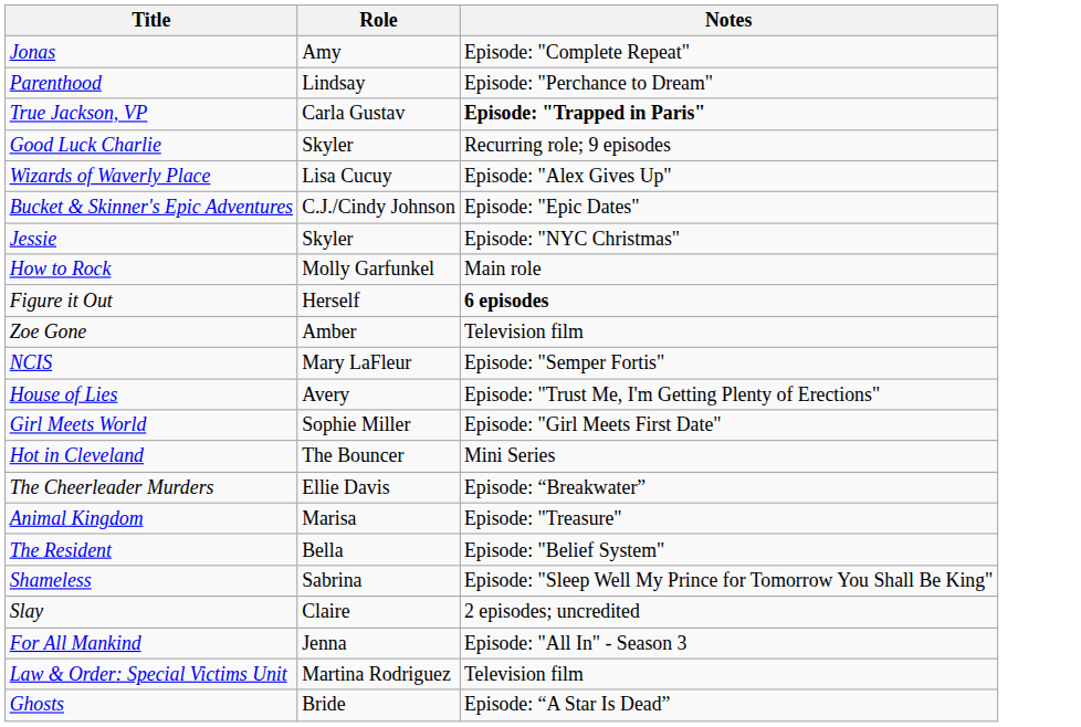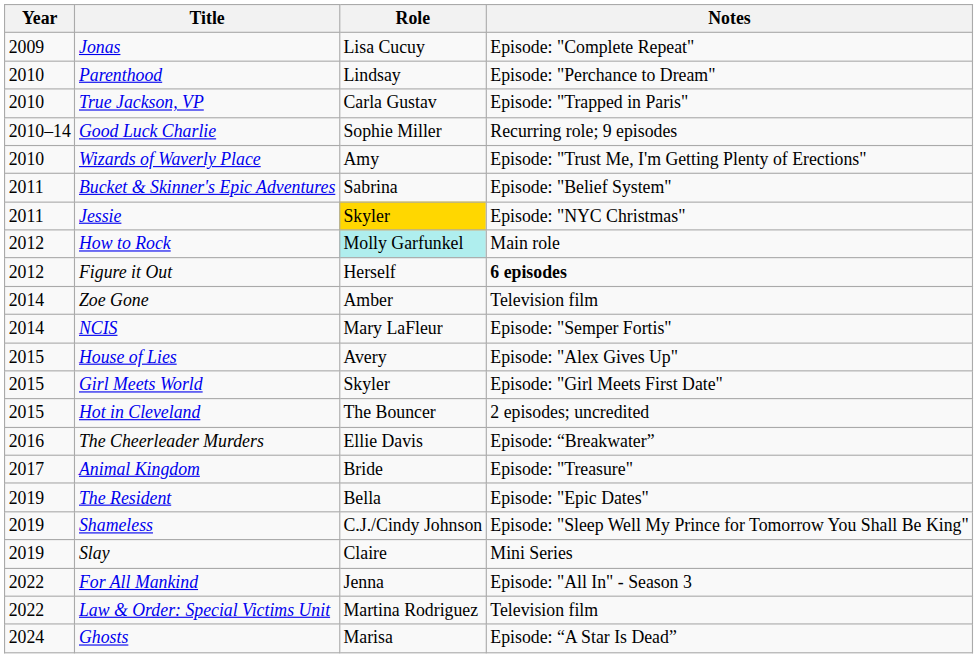 <table class="wikitable sortable">
 <tr>
+<th>Year</th>
 <th>Title</th>
 <th>Role</th>
 <th class="unsortable">Notes</th>
 </tr>
 <tr>
+<td>2009</td>
 <td><em><a href='#'>Jonas</a></em></td>
-<td>Amy</td>
+<td>Lisa Cucuy</td>
 <td>Episode: "Complete Repeat"</td>
 </tr>
 <tr>
+<td>2010</td>
 <td><em><a href='#'>Parenthood</a></em></td>
 <td>Lindsay</td>
 <td>Episode: "Perchance to Dream"</td>
 </tr>
 <tr>
+<td>2010</td>
 <td><em><a href='#'>True Jackson, VP</a></em></td>
 <td>Carla Gustav</td>
-<td><strong>Episode: "Trapped in Paris"</strong></td>
+<td>Episode: "Trapped in Paris"</td>
 </tr>
 <tr>
+<td>2010–14</td>
 <td><em><a href='#'>Good Luck Charlie</a></em></td>
-<td>Skyler</td>
+<td>Sophie Miller</td>
 <td>Recurring role; 9 episodes</td>
 </tr>
 <tr>
+<td>2010</td>
 <td><em><a href='#'>Wizards of Waverly Place</a></em></td>
-<td>Lisa Cucuy</td>
-<td>Episode: "Alex Gives Up"</td>
+<td>Amy</td>
+<td>Episode: "Trust Me, I'm Getting Plenty of Erections"</td>
 </tr>
 <tr>
+<td>2011</td>
 <td><em><a href='#'>Bucket & Skinner's Epic Adventures</a></em></td>
-<td>C.J./Cindy Johnson</td>
-<td>Episode: "Epic Dates"</td>
+<td>Sabrina</td>
+<td>Episode: "Belief System"</td>
 </tr>
 <tr>
+<td>2011</td>
 <td><a href='#'><em>Jessie</em></a></td>
-<td>Skyler</td>
+<td style="background: gold;">Skyler</td>
 <td>Episode: "NYC Christmas"</td>
 </tr>
 <tr>
+<td>2012</td>
 <td><em><a href='#'>How to Rock</a></em></td>
-<td>Molly Garfunkel</td>
+<td style="background: paleturquoise;">Molly Garfunkel</td>
 <td>Main role</td>
 </tr>
 <tr>
+<td>2012</td>
 <td><em>Figure it Out</em></td>
 <td>Herself</td>
 <td><strong>6 episodes</strong></td>
 </tr>
 <tr>
+<td>2014</td>
 <td><em>Zoe Gone</em></td>
 <td>Amber</td>
 <td>Television film</td>
 </tr>
 <tr>
+<td>2014</td>
 <td><em><a href='#'>NCIS</a></em></td>
 <td>Mary LaFleur</td>
 <td>Episode: "Semper Fortis"</td>
 </tr>
 <tr>
+<td>2015</td>
 <td><em><a href='#'>House of Lies</a></em></td>
 <td>Avery</td>
-<td>Episode: "Trust Me, I'm Getting Plenty of Erections"</td>
+<td>Episode: "Alex Gives Up"</td>
 </tr>
 <tr>
+<td>2015</td>
 <td><em><a href='#'>Girl Meets World</a></em></td>
-<td>Sophie Miller</td>
+<td>Skyler</td>
 <td>Episode: "Girl Meets First Date"</td>
 </tr>
 <tr>
+<td>2015</td>
 <td><em><a href='#'>Hot in Cleveland</a></em></td>
 <td>The Bouncer</td>
-<td>Mini Series</td>
+<td>2 episodes; uncredited</td>
 </tr>
 <tr>
+<td>2016</td>
 <td><em>The Cheerleader Murders</em></td>
 <td>Ellie Davis</td>
 <td>Episode: “Breakwater”</td>
 </tr>
 <tr>
+<td>2017</td>
 <td><em><a href='#'>Animal Kingdom</a></em></td>
-<td>Marisa</td>
+<td>Bride</td>
 <td>Episode: "Treasure"</td>
 </tr>
 <tr>
+<td>2019</td>
 <td><em><a href='#'>The Resident</a></em></td>
 <td>Bella</td>
-<td>Episode: "Belief System"</td>
+<td>Episode: "Epic Dates"</td>
 </tr>
 <tr>
+<td>2019</td>
 <td><em><a href='#'>Shameless</a></em></td>
-<td>Sabrina</td>
+<td>C.J./Cindy Johnson</td>
 <td>Episode: "Sleep Well My Prince for Tomorrow You Shall Be King"</td>
 </tr>
 <tr>
+<td>2019</td>
 <td><em>Slay</em></td>
 <td>Claire</td>
-<td>2 episodes; uncredited</td>
+<td>Mini Series</td>
 </tr>
 <tr>
+<td>2022</td>
 <td><a href='#'><em>For All Mankind</em></a></td>
 <td>Jenna</td>
 <td>Episode: "All In" - Season 3</td>
 </tr>
 <tr>
+<td>2022</td>
 <td><em><a href='#'>Law & Order: Special Victims Unit</a></em></td>
 <td>Martina Rodriguez</td>
 <td>Television film</td>
 </tr>
 <tr>
+<td>2024</td>
 <td><em><a href='#'>Ghosts</a></em></td>
-<td>Bride</td>
+<td>Marisa</td>
 <td>Episode: “A Star Is Dead”</td>
 </tr>
 </table>
